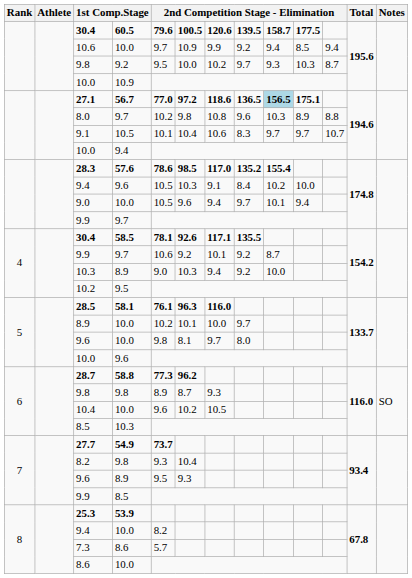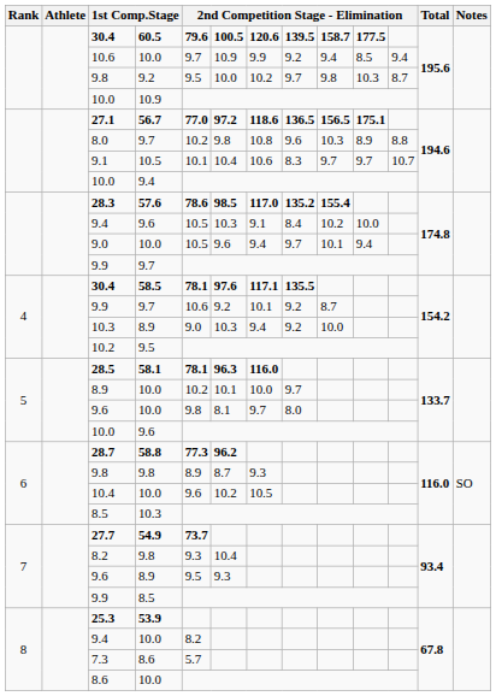 <table class="wikitable">
 <tr>
 <th>Rank</th>
 <th>Athlete</th>
 <th colspan="2">1st Comp.Stage</th>
 <th colspan="7">2nd Competition Stage - Elimination</th>
 <th>Total</th>
 <th>Notes</th>
 </tr>
 <tr>
 <td rowspan="4" align="center"></td>
 <td rowspan="4"></td>
 <td><strong>30.4</strong></td>
 <td><strong>60.5</strong></td>
 <td><strong>79.6</strong></td>
 <td><strong>100.5</strong></td>
 <td><strong>120.6</strong></td>
 <td><strong>139.5</strong></td>
 <td><strong>158.7</strong></td>
 <td><strong>177.5</strong></td>
 <td></td>
 <td rowspan="4"><strong>195.6</strong></td>
 <td rowspan="4"></td>
 </tr>
 <tr>
 <td>10.6</td>
 <td>10.0</td>
 <td>9.7</td>
 <td>10.9</td>
 <td>9.9</td>
 <td>9.2</td>
 <td>9.4</td>
 <td>8.5</td>
 <td>9.4</td>
 </tr>
 <tr>
 <td>9.8</td>
 <td>9.2</td>
 <td>9.5</td>
 <td>10.0</td>
 <td>10.2</td>
 <td>9.7</td>
-<td>9.3</td>
+<td>9.8</td>
 <td>10.3</td>
 <td>8.7</td>
 </tr>
 <tr>
 <td>10.0</td>
 <td>10.9</td>
 </tr>
 <tr>
 <td rowspan="4" align="center"></td>
 <td rowspan="4"></td>
 <td><strong>27.1</strong></td>
 <td><strong>56.7</strong></td>
 <td><strong>77.0</strong></td>
 <td><strong>97.2</strong></td>
 <td><strong>118.6</strong></td>
 <td><strong>136.5</strong></td>
-<td style="background: lightblue;"><strong>156.5</strong></td>
+<td><strong>156.5</strong></td>
 <td><strong>175.1</strong></td>
 <td></td>
 <td rowspan="4"><strong>194.6</strong></td>
 <td rowspan="4"></td>
 </tr>
 <tr>
 <td>8.0</td>
 <td>9.7</td>
 <td>10.2</td>
 <td>9.8</td>
 <td>10.8</td>
 <td>9.6</td>
 <td>10.3</td>
 <td>8.9</td>
 <td>8.8</td>
 </tr>
 <tr>
 <td>9.1</td>
 <td>10.5</td>
 <td>10.1</td>
 <td>10.4</td>
 <td>10.6</td>
 <td>8.3</td>
 <td>9.7</td>
 <td>9.7</td>
 <td>10.7</td>
 </tr>
 <tr>
 <td>10.0</td>
 <td>9.4</td>
 </tr>
 <tr>
 <td rowspan="4" align="center"></td>
 <td rowspan="4"></td>
 <td><strong>28.3</strong></td>
 <td><strong>57.6</strong></td>
 <td><strong>78.6</strong></td>
 <td><strong>98.5</strong></td>
 <td><strong>117.0</strong></td>
 <td><strong>135.2</strong></td>
 <td><strong>155.4</strong></td>
 <td></td>
 <td></td>
 <td rowspan="4"><strong>174.8</strong></td>
 <td rowspan="4"></td>
 </tr>
 <tr>
 <td>9.4</td>
 <td>9.6</td>
 <td>10.5</td>
 <td>10.3</td>
 <td>9.1</td>
 <td>8.4</td>
 <td>10.2</td>
 <td>10.0</td>
 <td></td>
 </tr>
 <tr>
 <td>9.0</td>
 <td>10.0</td>
 <td>10.5</td>
 <td>9.6</td>
 <td>9.4</td>
 <td>9.7</td>
 <td>10.1</td>
 <td>9.4</td>
 <td></td>
 </tr>
 <tr>
 <td>9.9</td>
 <td>9.7</td>
 </tr>
 <tr>
 <td rowspan="4" align="center">4</td>
 <td rowspan="4"></td>
 <td><strong>30.4</strong></td>
 <td><strong>58.5</strong></td>
 <td><strong>78.1</strong></td>
-<td><strong>92.6</strong></td>
+<td><strong>97.6</strong></td>
 <td><strong>117.1</strong></td>
 <td><strong>135.5</strong></td>
 <td></td>
 <td></td>
 <td></td>
 <td rowspan="4"><strong>154.2</strong></td>
 <td rowspan="4"></td>
 </tr>
 <tr>
 <td>9.9</td>
 <td>9.7</td>
 <td>10.6</td>
 <td>9.2</td>
 <td>10.1</td>
 <td>9.2</td>
 <td>8.7</td>
 <td></td>
 <td></td>
 </tr>
 <tr>
 <td>10.3</td>
 <td>8.9</td>
 <td>9.0</td>
 <td>10.3</td>
 <td>9.4</td>
 <td>9.2</td>
 <td>10.0</td>
 <td></td>
 <td></td>
 </tr>
 <tr>
 <td>10.2</td>
 <td>9.5</td>
 </tr>
 <tr>
 <td rowspan="4" align="center">5</td>
 <td rowspan="4"></td>
 <td><strong>28.5</strong></td>
 <td><strong>58.1</strong></td>
-<td><strong>76.1</strong></td>
+<td><strong>78.1</strong></td>
 <td><strong>96.3</strong></td>
 <td><strong>116.0</strong></td>
 <td></td>
 <td></td>
 <td></td>
 <td></td>
 <td rowspan="4"><strong>133.7</strong></td>
 <td rowspan="4"></td>
 </tr>
 <tr>
 <td>8.9</td>
 <td>10.0</td>
 <td>10.2</td>
 <td>10.1</td>
 <td>10.0</td>
 <td>9.7</td>
 <td></td>
 <td></td>
 <td></td>
 </tr>
 <tr>
 <td>9.6</td>
 <td>10.0</td>
 <td>9.8</td>
 <td>8.1</td>
 <td>9.7</td>
 <td>8.0</td>
 <td></td>
 <td></td>
 <td></td>
 </tr>
 <tr>
 <td>10.0</td>
 <td>9.6</td>
 </tr>
 <tr>
 <td rowspan="4" align="center">6</td>
 <td rowspan="4"></td>
 <td><strong>28.7</strong></td>
 <td><strong>58.8</strong></td>
 <td><strong>77.3</strong></td>
 <td><strong>96.2</strong></td>
 <td></td>
 <td></td>
 <td></td>
 <td></td>
 <td></td>
 <td rowspan="4"><strong>116.0</strong></td>
 <td rowspan="4">SO</td>
 </tr>
 <tr>
 <td>9.8</td>
 <td>9.8</td>
 <td>8.9</td>
 <td>8.7</td>
 <td>9.3</td>
 <td></td>
 <td></td>
 <td></td>
 <td></td>
 </tr>
 <tr>
 <td>10.4</td>
 <td>10.0</td>
 <td>9.6</td>
 <td>10.2</td>
 <td>10.5</td>
 <td></td>
 <td></td>
 <td></td>
 <td></td>
 </tr>
 <tr>
 <td>8.5</td>
 <td>10.3</td>
 </tr>
 <tr>
 <td rowspan="4" align="center">7</td>
 <td rowspan="4"></td>
 <td><strong>27.7</strong></td>
 <td><strong>54.9</strong></td>
 <td><strong>73.7</strong></td>
 <td></td>
 <td></td>
 <td></td>
 <td></td>
 <td></td>
 <td></td>
 <td rowspan="4"><strong>93.4</strong></td>
 <td rowspan="4"></td>
 </tr>
 <tr>
 <td>8.2</td>
 <td>9.8</td>
 <td>9.3</td>
 <td>10.4</td>
 <td></td>
 <td></td>
 <td></td>
 <td></td>
 <td></td>
 </tr>
 <tr>
 <td>9.6</td>
 <td>8.9</td>
 <td>9.5</td>
 <td>9.3</td>
 <td></td>
 <td></td>
 <td></td>
 <td></td>
 <td></td>
 </tr>
 <tr>
 <td>9.9</td>
 <td>8.5</td>
 </tr>
 <tr>
 <td rowspan="4" align="center">8</td>
 <td rowspan="4"></td>
 <td><strong>25.3</strong></td>
 <td><strong>53.9</strong></td>
 <td></td>
 <td></td>
 <td></td>
 <td></td>
 <td></td>
 <td></td>
 <td></td>
 <td rowspan="4"><strong>67.8</strong></td>
 <td rowspan="4"></td>
 </tr>
 <tr>
 <td>9.4</td>
 <td>10.0</td>
 <td>8.2</td>
 <td></td>
 <td></td>
 <td></td>
 <td></td>
 <td></td>
 <td></td>
 </tr>
 <tr>
 <td>7.3</td>
 <td>8.6</td>
 <td>5.7</td>
 <td></td>
 <td></td>
 <td></td>
 <td></td>
 <td></td>
 <td></td>
 </tr>
 <tr>
 <td>8.6</td>
 <td>10.0</td>
 </tr>
 </table>
